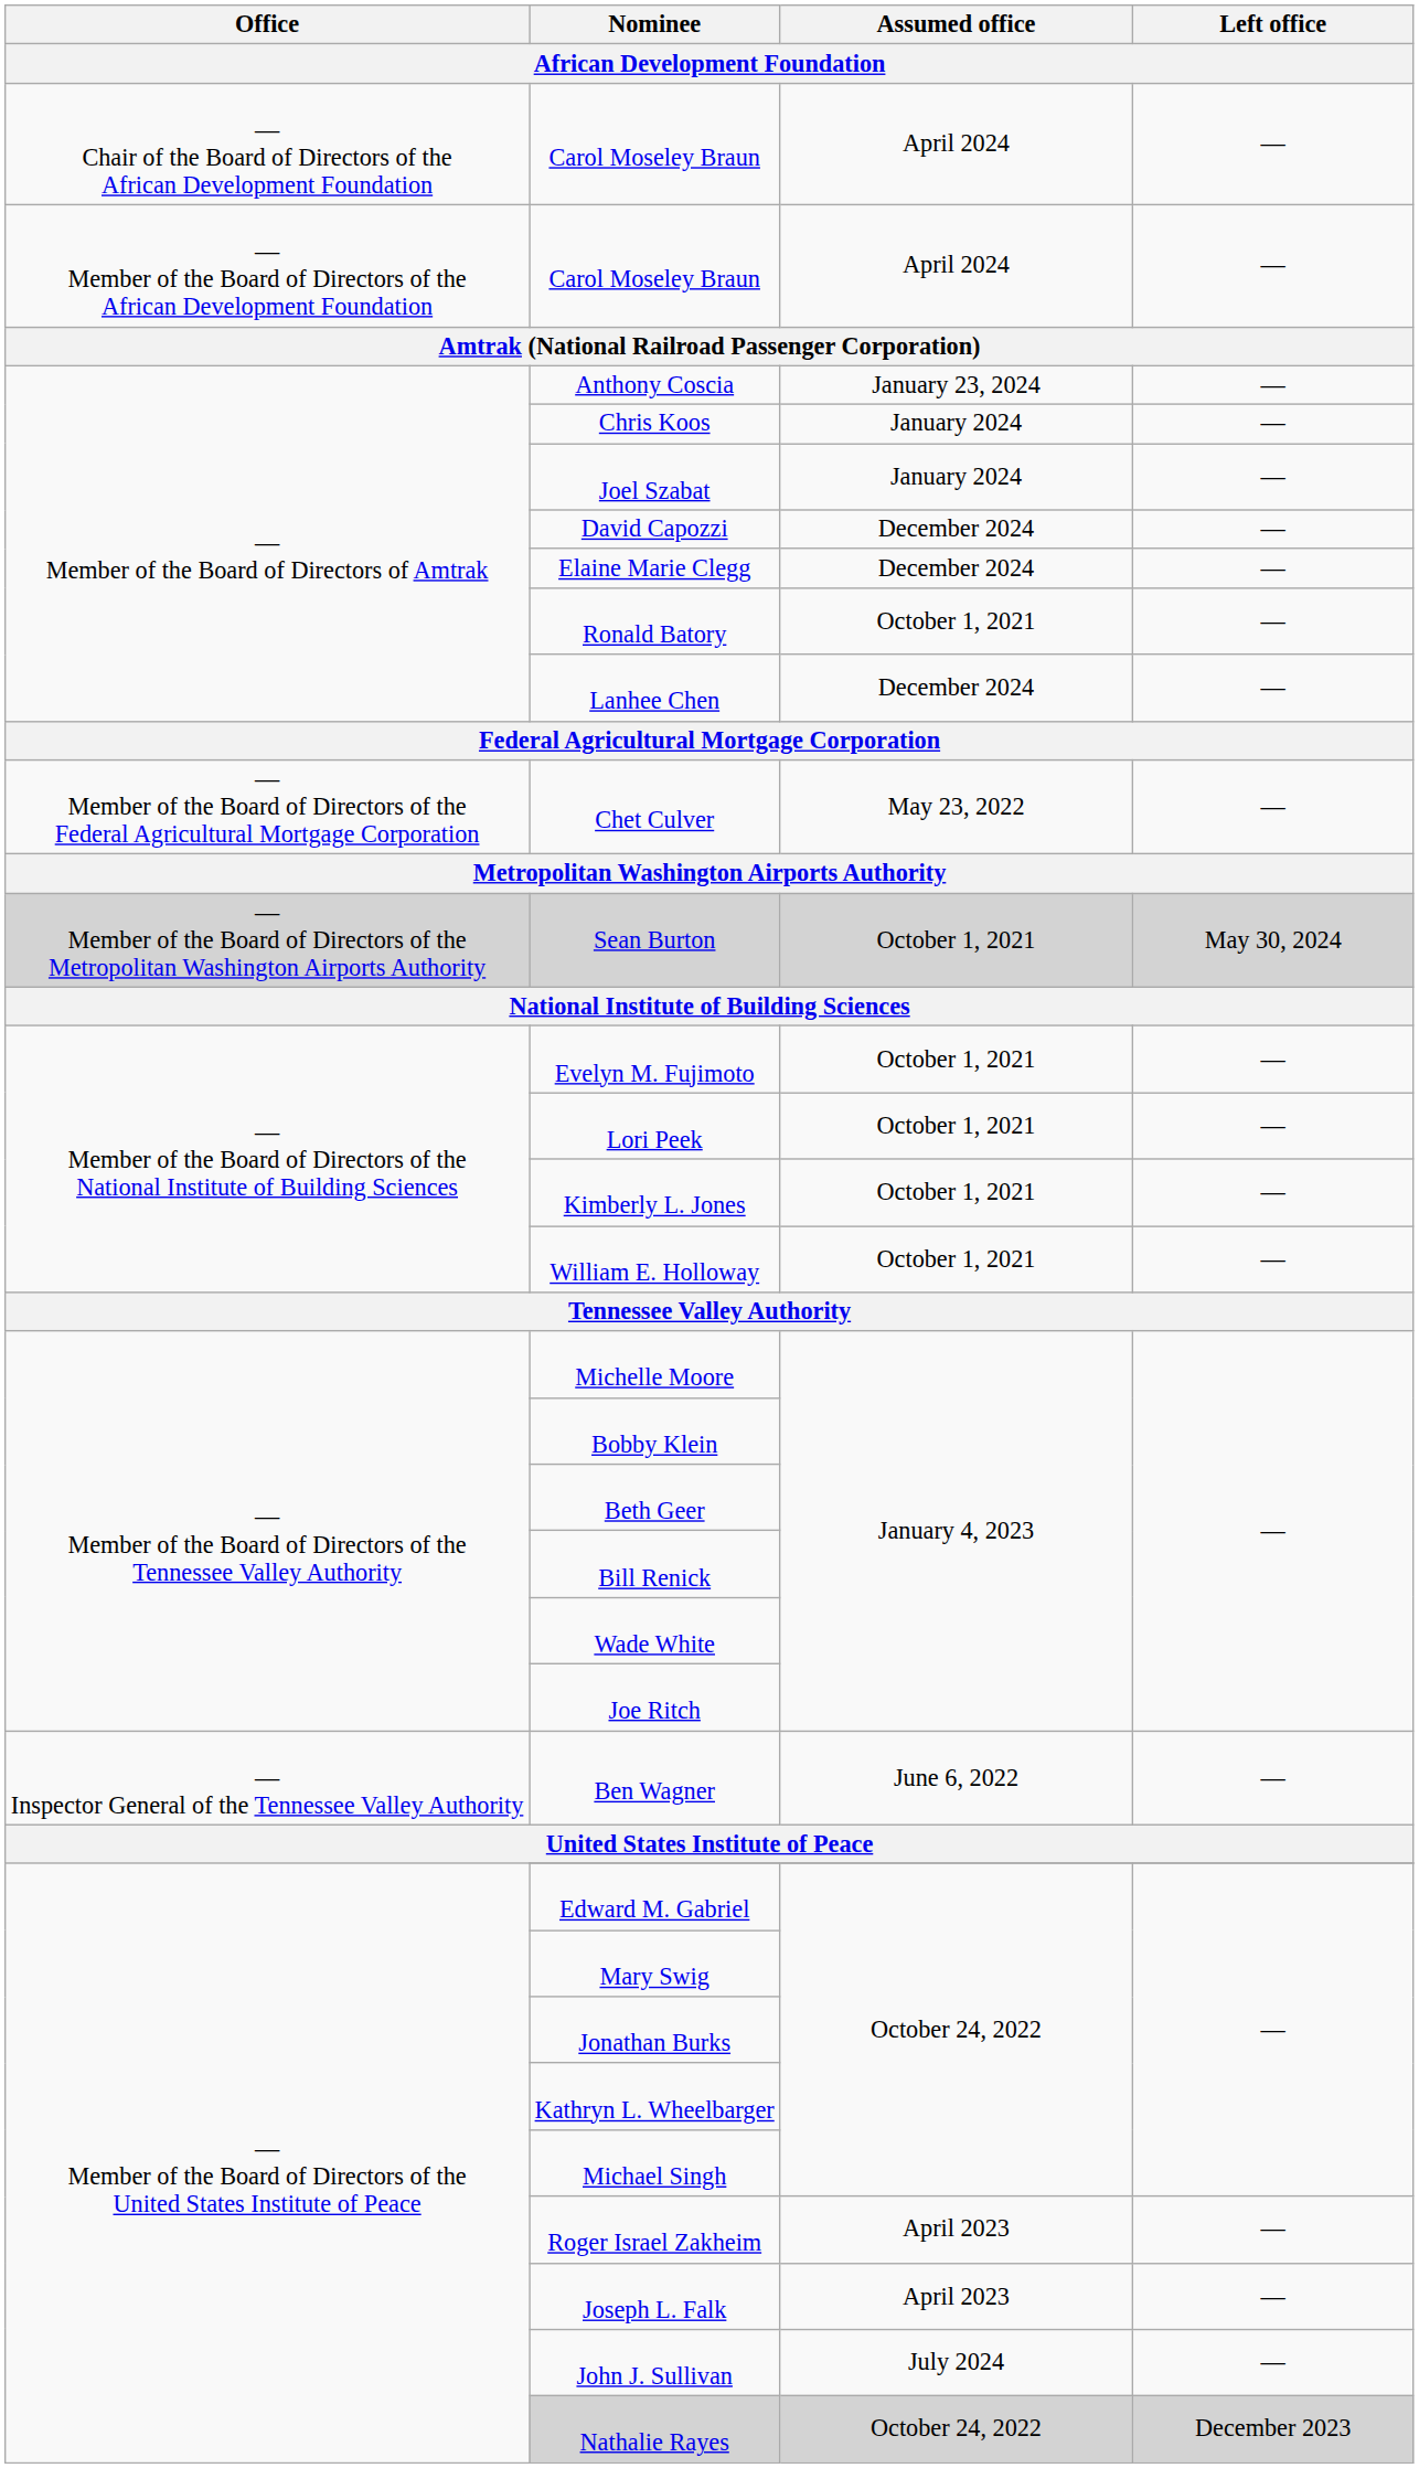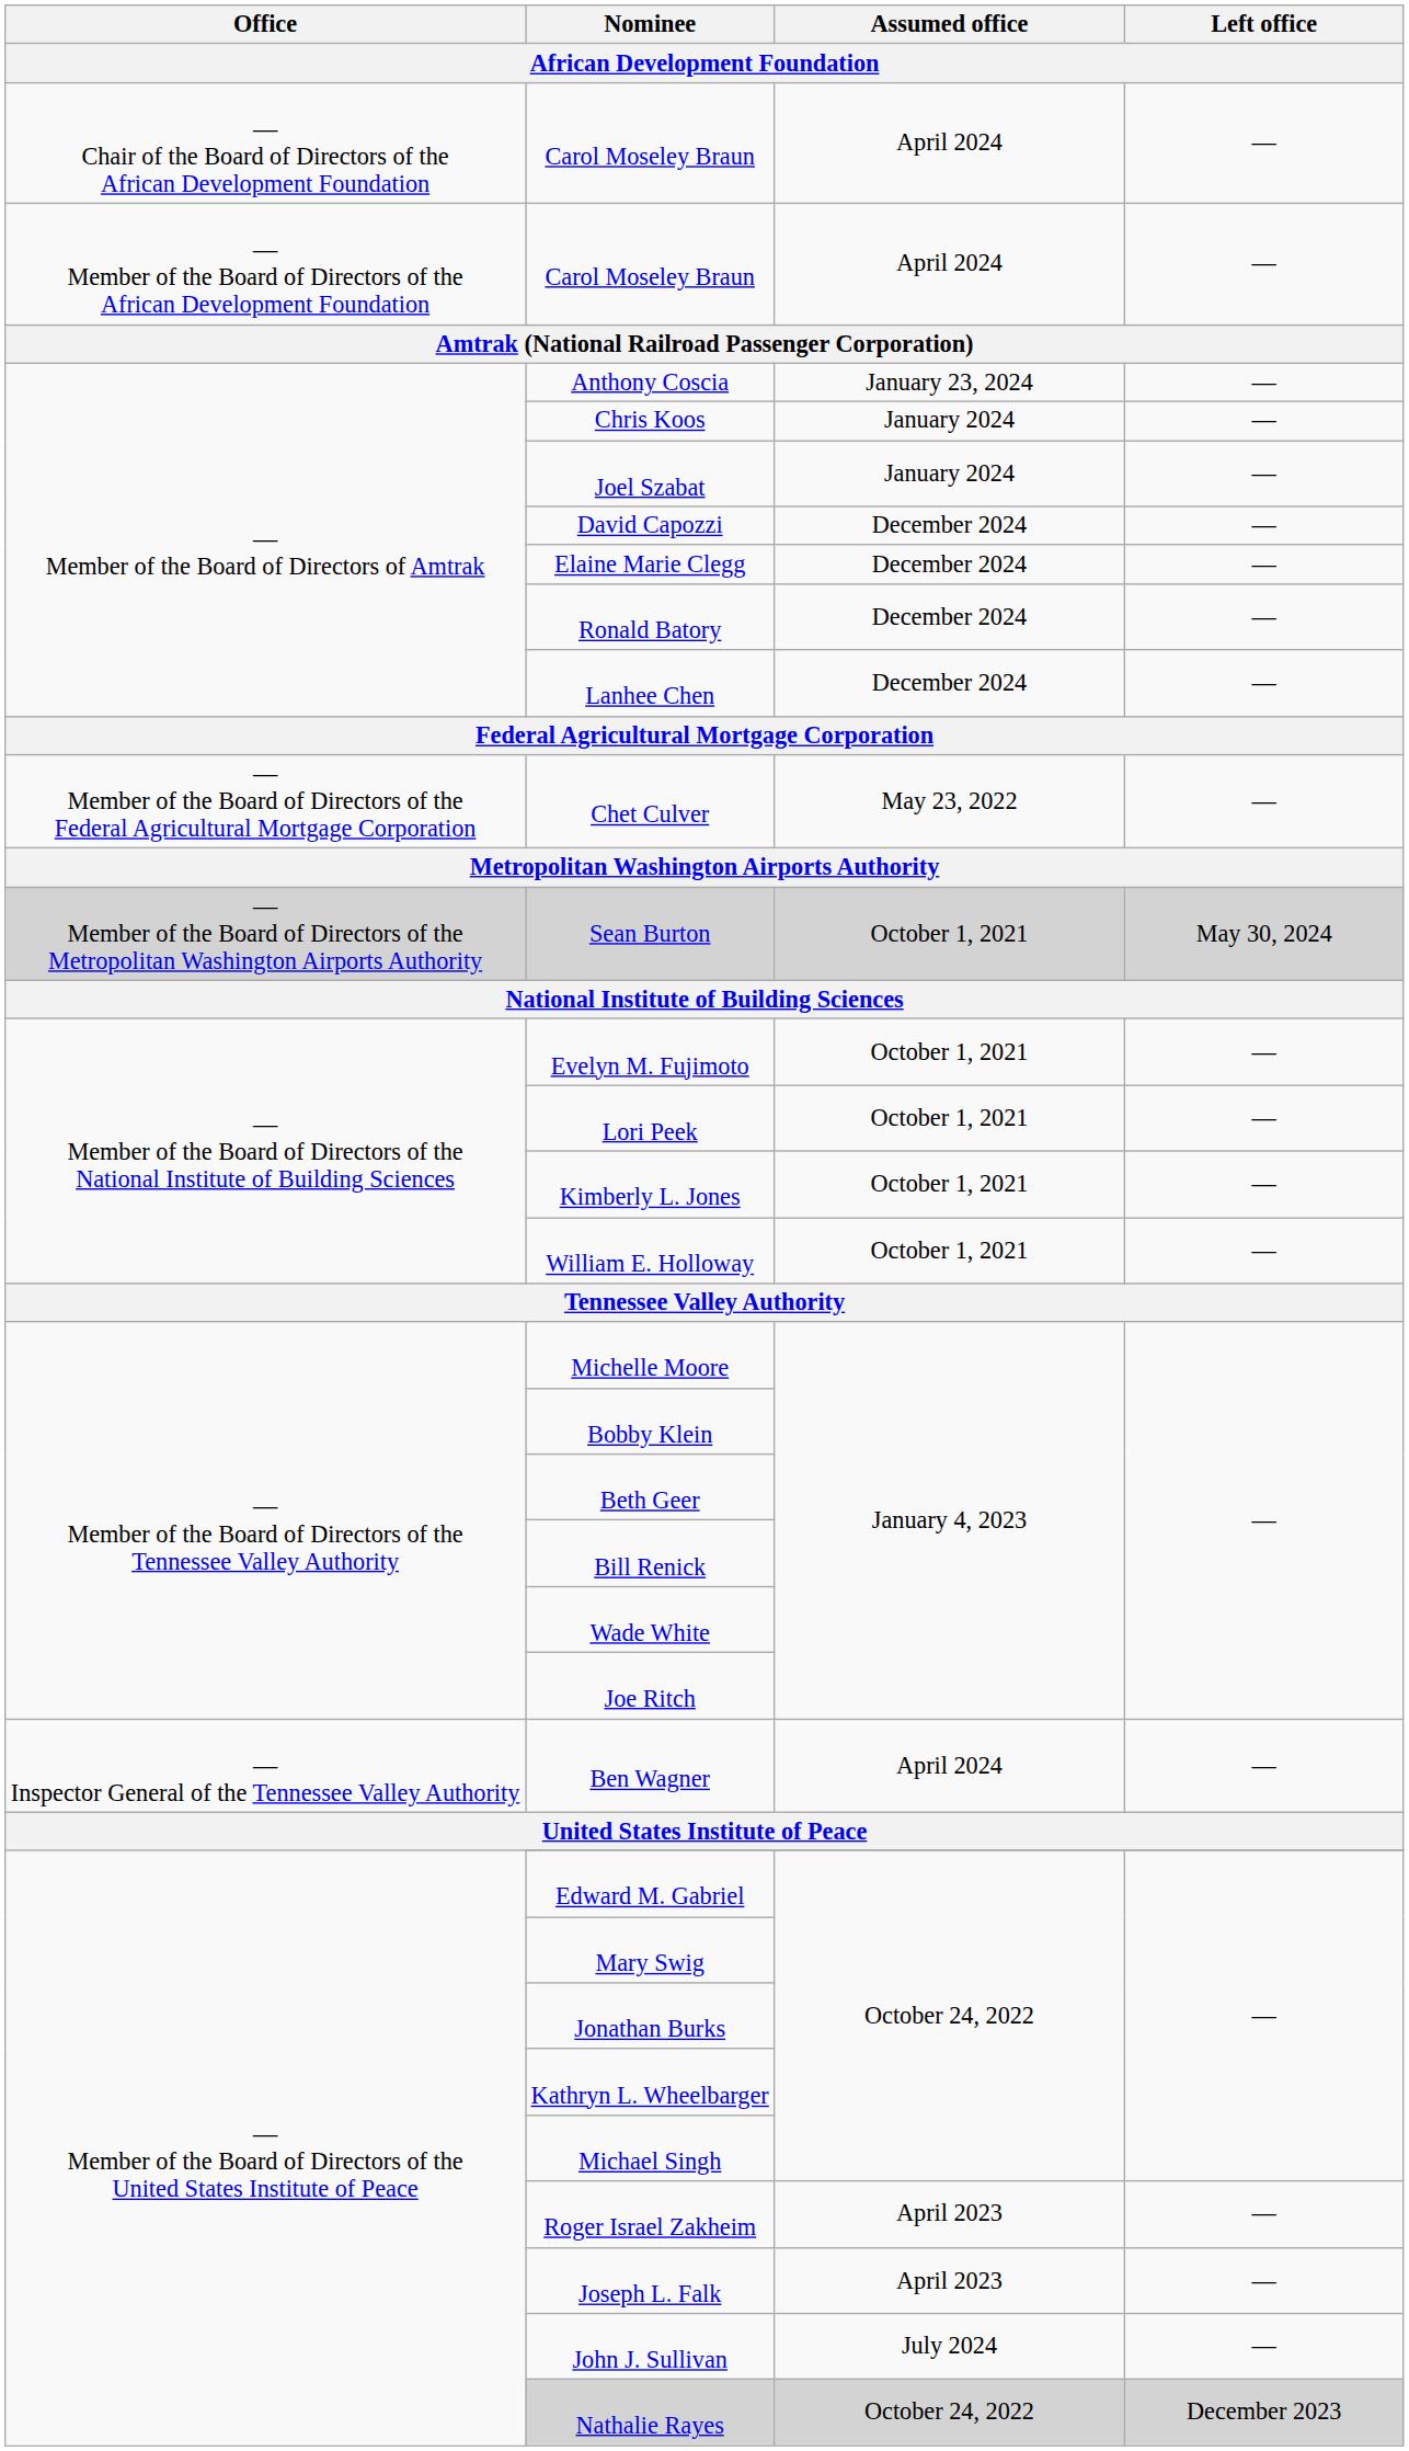 <table class="wikitable sortable" style="text-align:center">
 <tr>
 <th>Office</th>
 <th>Nominee</th>
 <th style="width:25%;" data-sort-type="date">Assumed office</th>
 <th style="width:20%;" data-sort-type="date">Left office</th>
 </tr>
 <tr>
 <th colspan=4><a href='#'>African Development Foundation</a></th>
 </tr>
 <tr>
 <td><br>—<br>Chair of the Board of Directors of the<br><a href='#'>African Development Foundation</a></td>
 <td><br><a href='#'>Carol Moseley Braun</a></td>
 <td>April 2024</td>
 <td>—</td>
 </tr>
 <tr>
 <td><br>—<br>Member of the Board of Directors of the<br><a href='#'>African Development Foundation</a></td>
 <td><br><a href='#'>Carol Moseley Braun</a></td>
 <td>April 2024<br></td>
 <td>—</td>
 </tr>
 <tr>
 <th colspan=4><a href='#'>Amtrak</a> (National Railroad Passenger Corporation)</th>
 </tr>
 <tr>
 <td rowspan=7><br>—<br>Member of the Board of Directors of <a href='#'>Amtrak</a></td>
 <td><a href='#'>Anthony Coscia</a><br></td>
 <td>January 23, 2024<br></td>
 <td>—</td>
 </tr>
 <tr>
 <td><a href='#'>Chris Koos</a></td>
 <td>January 2024<br></td>
 <td>—</td>
 </tr>
 <tr>
 <td><br><a href='#'>Joel Szabat</a></td>
 <td>January 2024<br></td>
 <td>—</td>
 </tr>
 <tr>
 <td><a href='#'>David Capozzi</a></td>
 <td>December 2024<br></td>
 <td>—</td>
 </tr>
 <tr>
 <td><a href='#'>Elaine Marie Clegg</a></td>
 <td>December 2024<br></td>
 <td>—</td>
 </tr>
 <tr>
 <td><br><a href='#'>Ronald Batory</a></td>
-<td>October 1, 2021<br></td>
+<td>December 2024<br></td>
 <td>—</td>
 </tr>
 <tr>
 <td><br><a href='#'>Lanhee Chen</a></td>
 <td>December 2024<br></td>
 <td>—</td>
 </tr>
 <tr>
 <th colspan=4><a href='#'>Federal Agricultural Mortgage Corporation</a></th>
 </tr>
 <tr>
 <td>—<br>Member of the Board of Directors of the<br><a href='#'>Federal Agricultural Mortgage Corporation</a></td>
 <td><br><a href='#'>Chet Culver</a></td>
 <td>May 23, 2022<br></td>
 <td>—</td>
 </tr>
 <tr>
 <th colspan=4><a href='#'>Metropolitan Washington Airports Authority</a></th>
 </tr>
 <tr style="background:lightgray;">
 <td>—<br>Member of the Board of Directors of the<br><a href='#'>Metropolitan Washington Airports Authority</a></td>
 <td><a href='#'>Sean Burton</a></td>
 <td>October 1, 2021<br></td>
 <td>May 30, 2024</td>
 </tr>
 <tr>
 <th colspan=4><a href='#'>National Institute of Building Sciences</a></th>
 </tr>
 <tr>
 <td rowspan=4>—<br>Member of the Board of Directors of the<br><a href='#'>National Institute of Building Sciences</a></td>
 <td><br><a href='#'>Evelyn M. Fujimoto</a></td>
 <td>October 1, 2021<br></td>
 <td>—</td>
 </tr>
 <tr>
 <td><br><a href='#'>Lori Peek</a></td>
 <td>October 1, 2021<br></td>
 <td>—</td>
 </tr>
 <tr>
 <td><br><a href='#'>Kimberly L. Jones</a></td>
 <td>October 1, 2021<br></td>
 <td>—</td>
 </tr>
 <tr>
 <td><br><a href='#'>William E. Holloway</a></td>
 <td>October 1, 2021<br></td>
 <td>—</td>
 </tr>
 <tr>
 <th colspan=4><a href='#'>Tennessee Valley Authority</a></th>
 </tr>
 <tr>
 <td rowspan="6"><br>—<br>Member of the Board of Directors of the<br><a href='#'>Tennessee Valley Authority</a></td>
 <td><br><a href='#'>Michelle Moore</a></td>
 <td rowspan="6">January 4, 2023<br></td>
 <td rowspan="6">—</td>
 </tr>
 <tr>
 <td><br><a href='#'>Bobby Klein</a></td>
 </tr>
 <tr>
 <td><br><a href='#'>Beth Geer</a></td>
 </tr>
 <tr>
 <td><br><a href='#'>Bill Renick</a></td>
 </tr>
 <tr>
 <td><br><a href='#'>Wade White</a></td>
 </tr>
 <tr>
 <td><br><a href='#'>Joe Ritch</a></td>
 </tr>
 <tr>
 <td><br>—<br>Inspector General of the <a href='#'>Tennessee Valley Authority</a></td>
 <td><br><a href='#'>Ben Wagner</a></td>
-<td>June 6, 2022<br></td>
+<td>April 2024<br></td>
 <td>—</td>
 </tr>
 <tr>
 <th colspan=4><a href='#'>United States Institute of Peace</a></th>
 </tr>
 <tr>
 <td rowspan=10><br>—<br>Member of the Board of Directors of the<br><a href='#'>United States Institute of Peace</a></td>
 </tr>
 <tr>
 <td><br><a href='#'>Edward M. Gabriel</a></td>
 <td rowspan=5>October 24, 2022<br></td>
 <td rowspan=5>—</td>
 </tr>
 <tr>
 <td><br><a href='#'>Mary Swig</a></td>
 </tr>
 <tr>
 <td><br><a href='#'>Jonathan Burks</a></td>
 </tr>
 <tr>
 <td><br><a href='#'>Kathryn L. Wheelbarger</a></td>
 </tr>
 <tr>
 <td><br><a href='#'>Michael Singh</a></td>
 </tr>
 <tr>
 <td><br><a href='#'>Roger Israel Zakheim</a></td>
 <td>April 2023<br></td>
 <td>—</td>
 </tr>
 <tr>
 <td><br><a href='#'>Joseph L. Falk</a></td>
 <td>April 2023<br></td>
 <td>—</td>
 </tr>
 <tr>
 <td><br><a href='#'>John J. Sullivan</a></td>
 <td>July 2024<br></td>
 <td>—</td>
 </tr>
 <tr style="background:lightgray;">
 <td><br><a href='#'>Nathalie Rayes</a></td>
 <td>October 24, 2022<br></td>
 <td>December 2023</td>
 </tr>
 </table>
